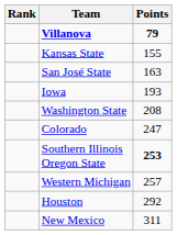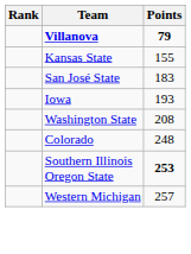 <table class="wikitable sortable" style="text-align:center">
 <tr>
 <th>Rank</th>
 <th>Team</th>
 <th>Points</th>
 </tr>
 <tr>
 <td></td>
 <td align=left><strong><a href='#'>Villanova</a></strong></td>
 <td><strong>79</strong></td>
 </tr>
 <tr>
 <td></td>
 <td align=left><a href='#'>Kansas State</a></td>
 <td>155</td>
 </tr>
 <tr>
 <td></td>
 <td align=left><a href='#'>San José State</a></td>
-<td>163</td>
+<td>183</td>
 </tr>
 <tr>
 <td></td>
 <td align=left><a href='#'>Iowa</a></td>
 <td>193</td>
 </tr>
 <tr>
 <td></td>
 <td align=left><a href='#'>Washington State</a></td>
 <td>208</td>
 </tr>
 <tr>
 <td></td>
 <td align=left><a href='#'>Colorado</a></td>
-<td>247</td>
+<td>248</td>
 </tr>
 <tr>
 <td></td>
 <td align=left><a href='#'>Southern Illinois</a><br><a href='#'>Oregon State</a></td>
 <td><strong>253</strong></td>
 </tr>
 <tr>
 <td></td>
 <td align=left><a href='#'>Western Michigan</a></td>
 <td>257</td>
 </tr>
-<tr>
-<td></td>
-<td align=left><a href='#'>Houston</a></td>
-<td>292</td>
-</tr>
-<tr>
-<td></td>
-<td align=left><a href='#'>New Mexico</a></td>
-<td>311</td>
-</tr>
 </table>
